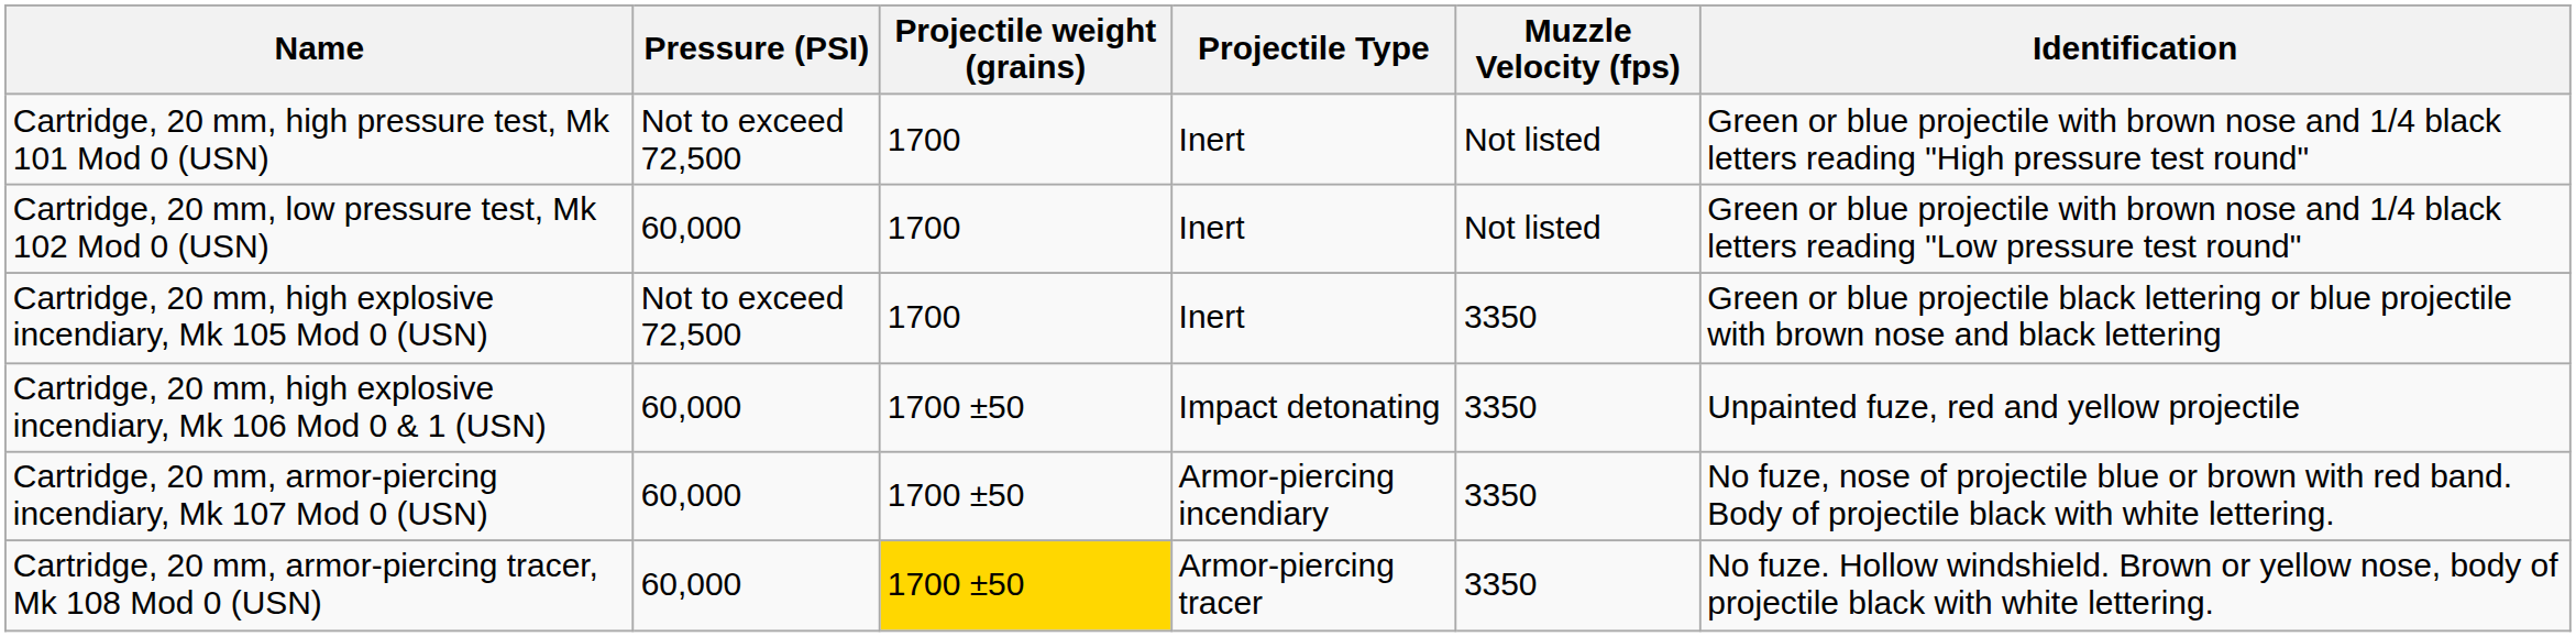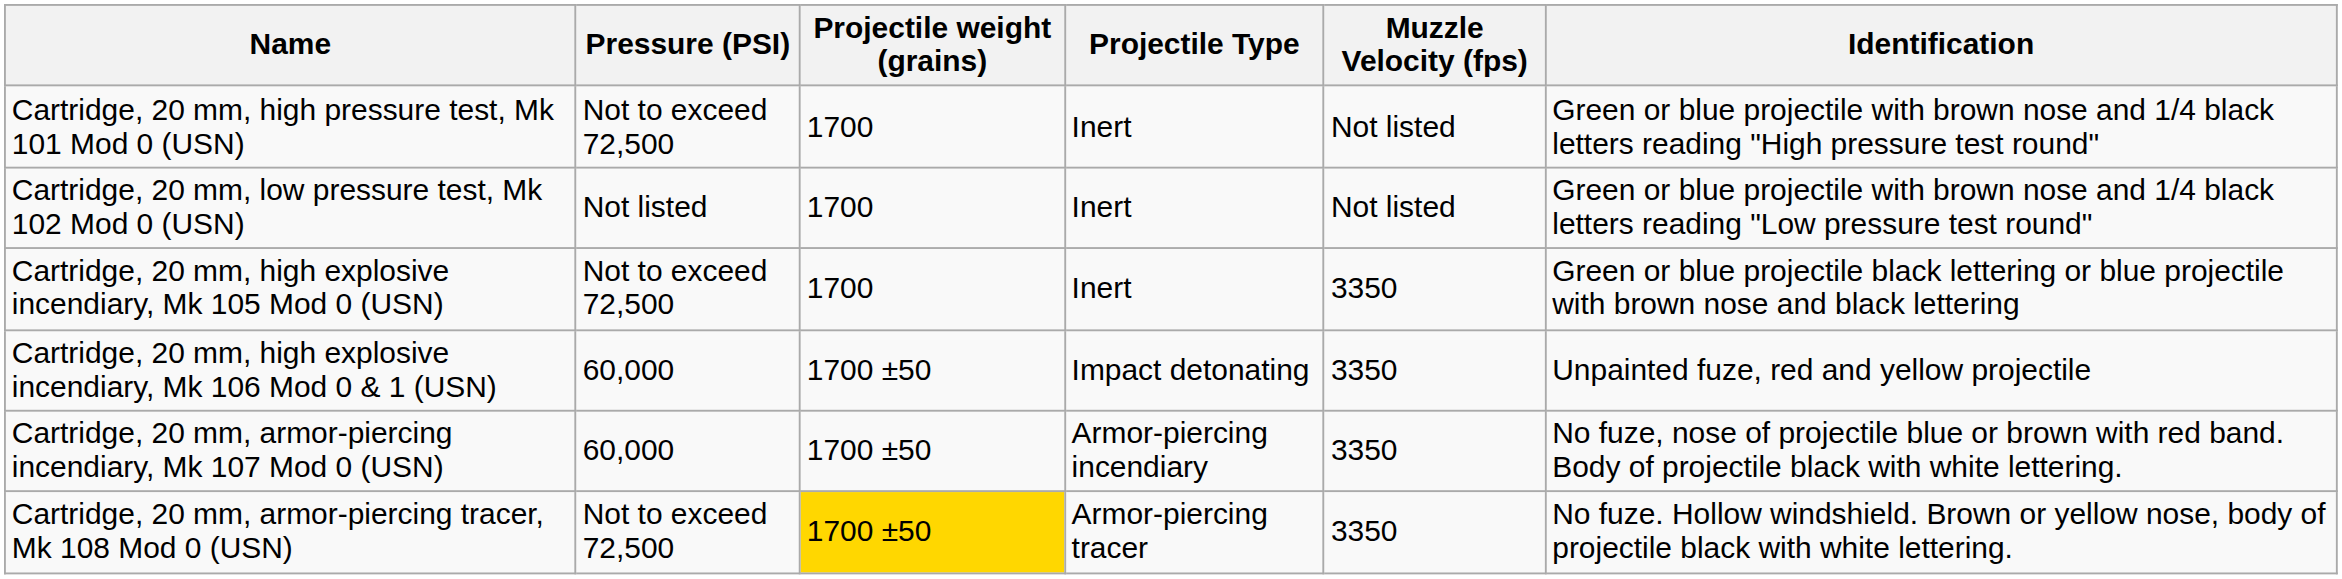 <table class="wikitable">
 <tr>
 <th>Name</th>
 <th>Pressure (PSI)</th>
 <th>Projectile weight (grains)</th>
 <th>Projectile Type</th>
 <th>Muzzle Velocity (fps)</th>
 <th>Identification</th>
 </tr>
 <tr>
 <td>Cartridge, 20 mm, high pressure test, Mk 101 Mod 0 (USN)</td>
 <td>Not to exceed 72,500</td>
 <td>1700</td>
 <td>Inert</td>
 <td>Not listed</td>
 <td>Green or blue projectile with brown nose and 1/4 black letters reading "High pressure test round"</td>
 </tr>
 <tr>
 <td>Cartridge, 20 mm, low pressure test, Mk 102 Mod 0 (USN)</td>
-<td>60,000</td>
+<td>Not listed</td>
 <td>1700</td>
 <td>Inert</td>
 <td>Not listed</td>
 <td>Green or blue projectile with brown nose and 1/4 black letters reading "Low pressure test round"</td>
 </tr>
 <tr>
 <td>Cartridge, 20 mm, high explosive incendiary, Mk 105 Mod 0 (USN)</td>
 <td>Not to exceed 72,500</td>
 <td>1700</td>
 <td>Inert</td>
 <td>3350</td>
 <td>Green or blue projectile black lettering or blue projectile with brown nose and black lettering</td>
 </tr>
 <tr>
 <td>Cartridge, 20 mm, high explosive incendiary, Mk 106 Mod 0 & 1 (USN)</td>
 <td>60,000</td>
 <td>1700 ±50</td>
 <td>Impact detonating</td>
 <td>3350</td>
 <td>Unpainted fuze, red and yellow projectile</td>
 </tr>
 <tr>
 <td>Cartridge, 20 mm, armor-piercing incendiary, Mk 107 Mod 0 (USN)</td>
 <td>60,000</td>
 <td>1700 ±50</td>
 <td>Armor-piercing incendiary</td>
 <td>3350</td>
 <td>No fuze, nose of projectile blue or brown with red band. Body of projectile black with white lettering.</td>
 </tr>
 <tr>
 <td>Cartridge, 20 mm, armor-piercing tracer, Mk 108 Mod 0 (USN)</td>
-<td>60,000</td>
+<td>Not to exceed 72,500</td>
 <td style="background: gold;">1700 ±50</td>
 <td>Armor-piercing tracer</td>
 <td>3350</td>
 <td>No fuze. Hollow windshield. Brown or yellow nose, body of projectile black with white lettering.</td>
 </tr>
 </table>
